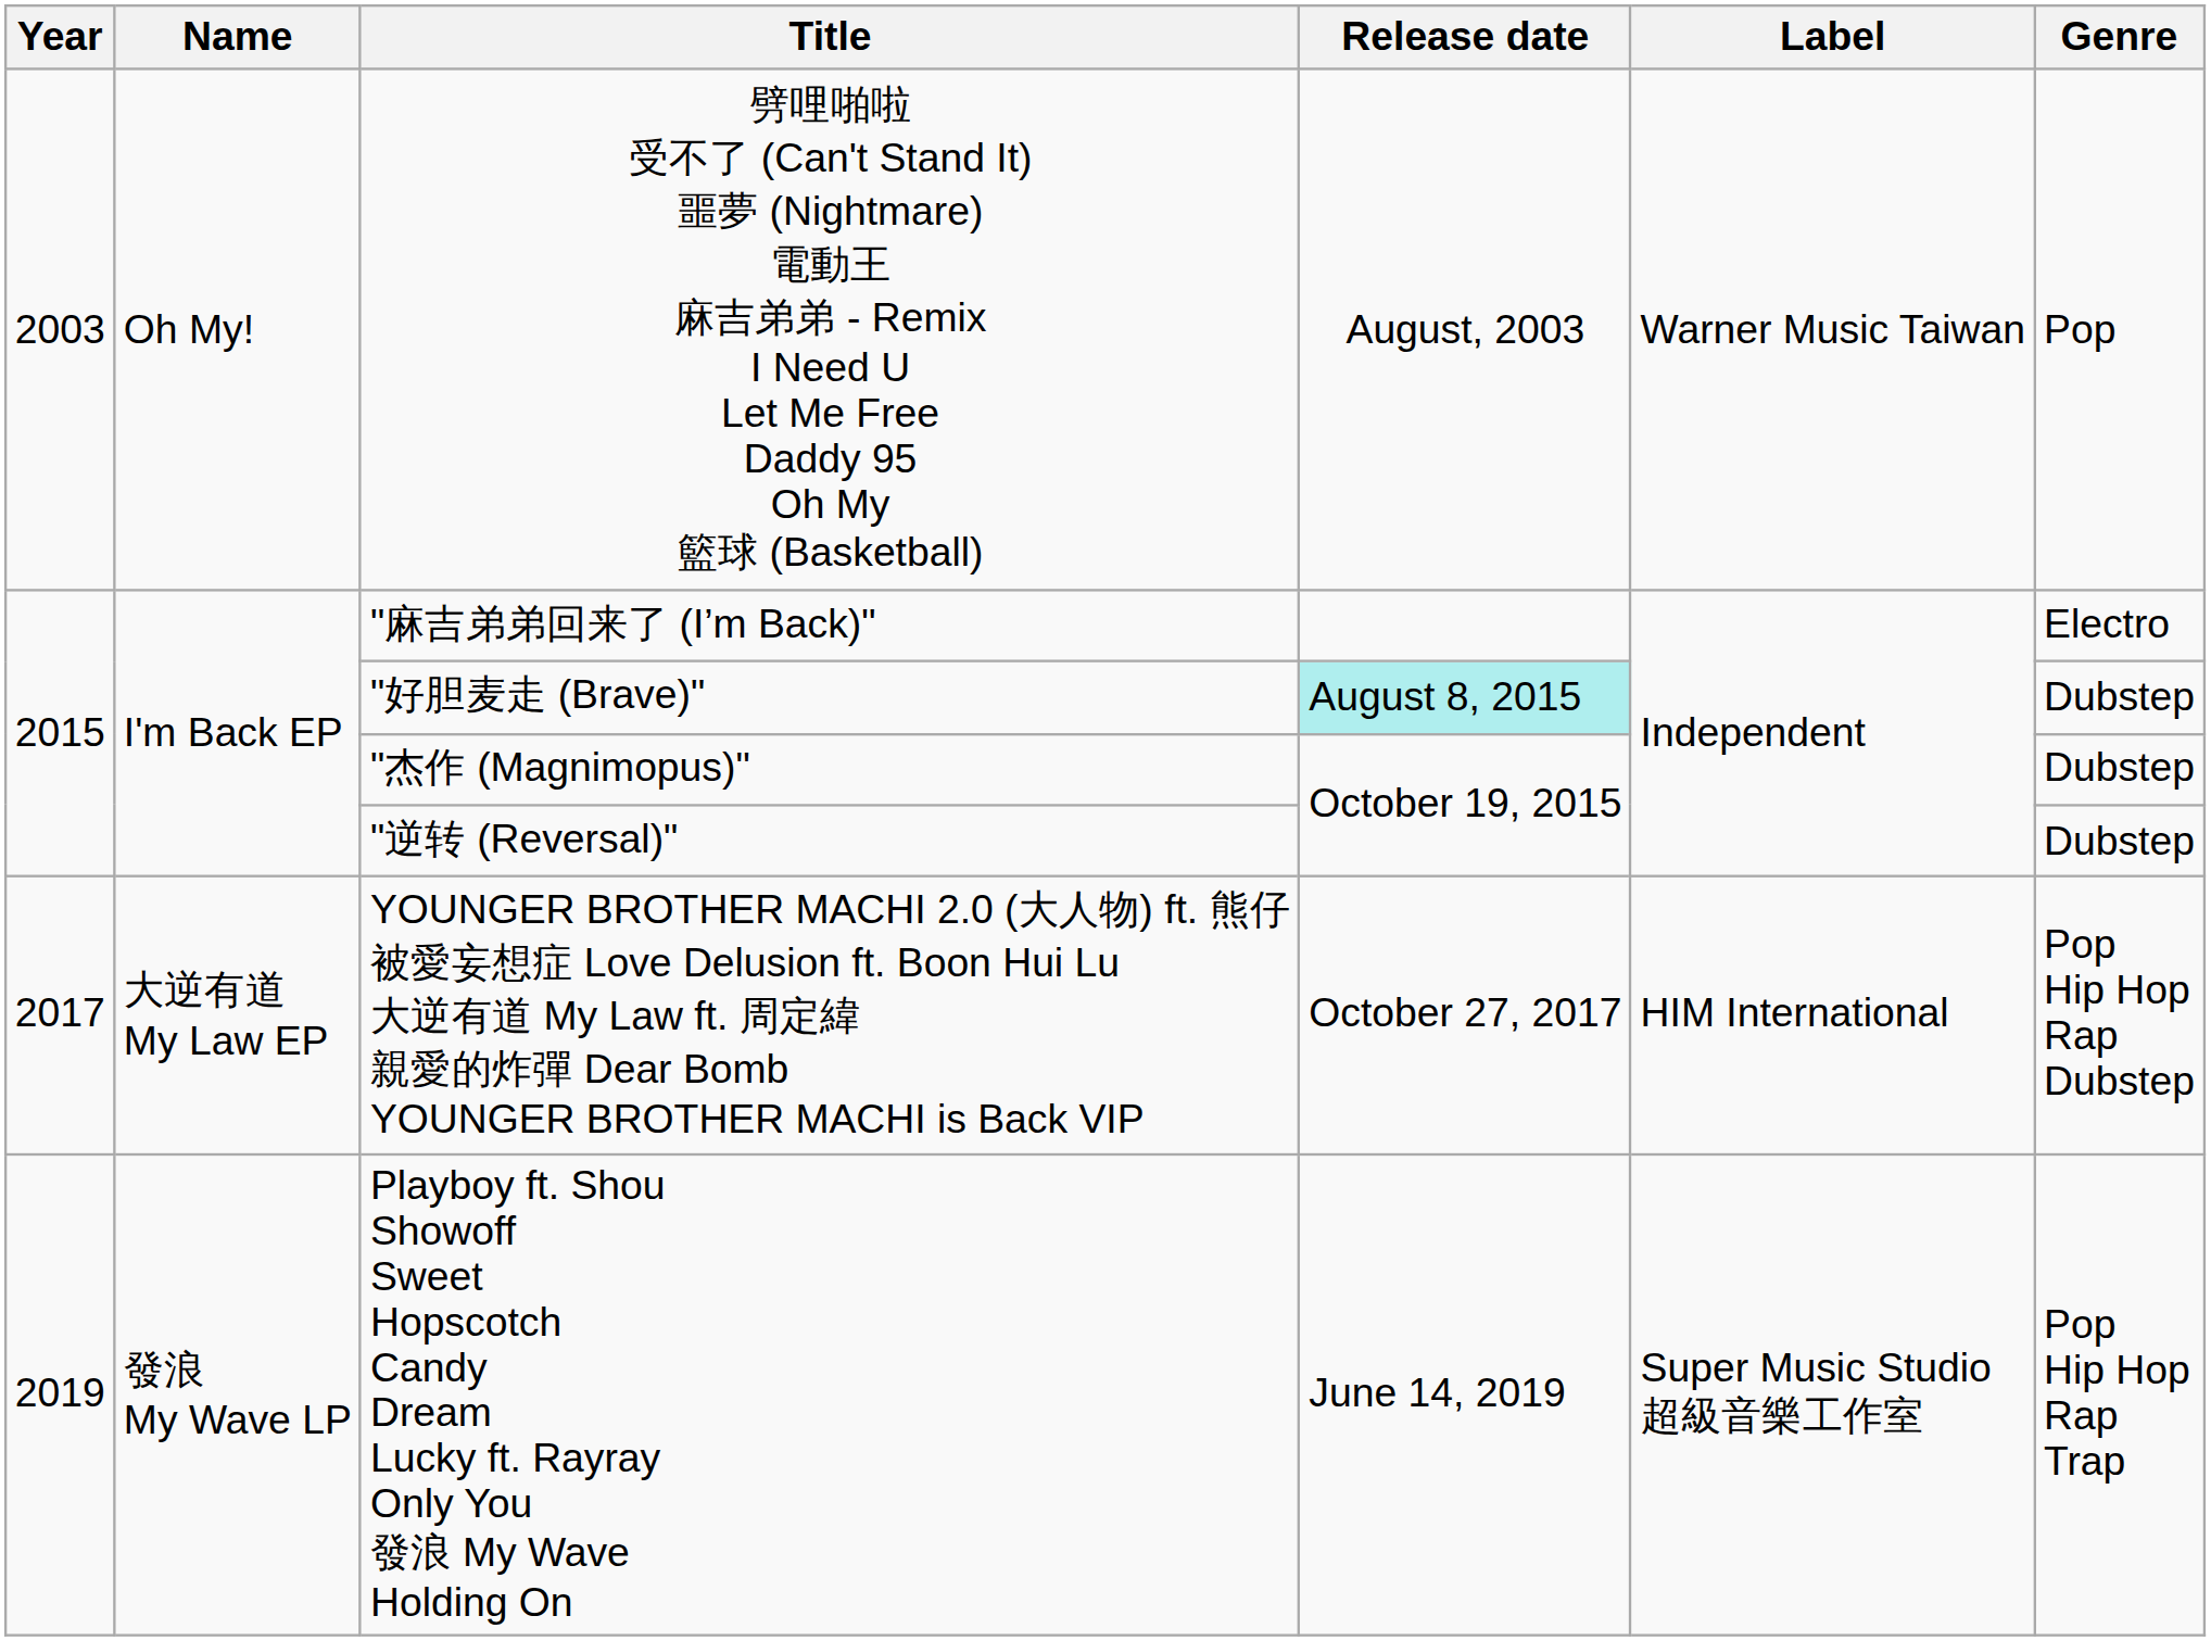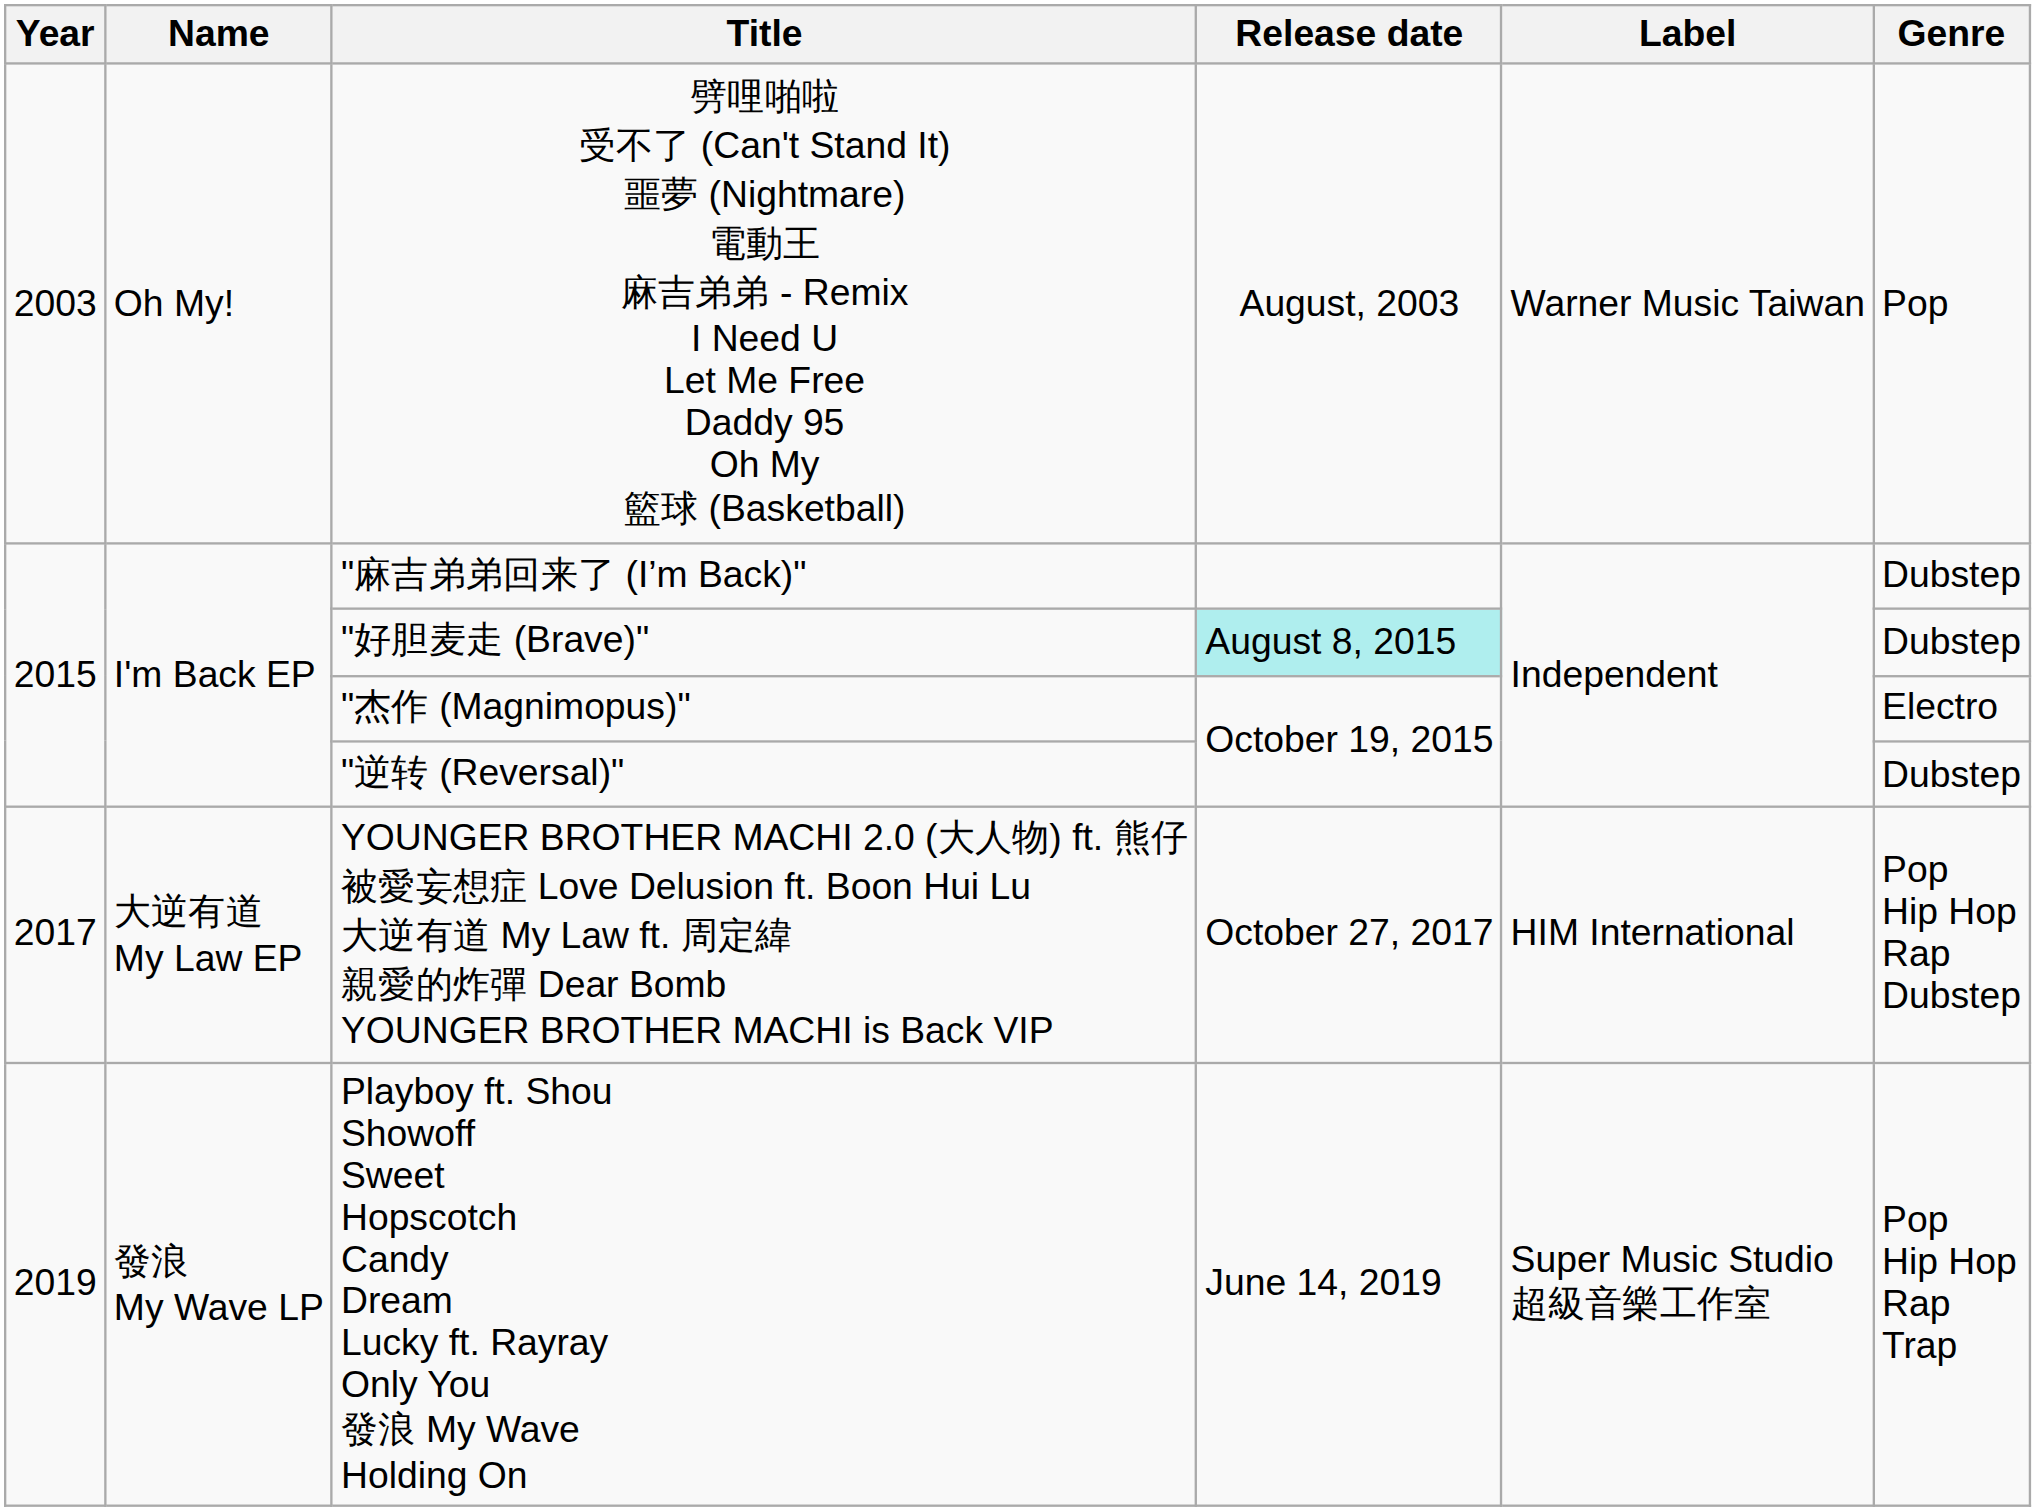 <table class="wikitable">
 <tr>
 <th style="text-align:center; width:35px;">Year</th>
 <th>Name</th>
 <th>Title</th>
 <th>Release date</th>
 <th>Label</th>
 <th>Genre</th>
 </tr>
 <tr>
 <td>2003</td>
 <td>Oh My!</td>
 <td style="text-align:center;">劈哩啪啦<br>受不了 (Can't Stand It)<br>噩夢 (Nightmare)<br>電動王<br>麻吉弟弟 - Remix<br>I Need U<br>Let Me Free<br>Daddy 95<br>Oh My<br>籃球 (Basketball)</td>
 <td style="text-align:center;">August, 2003</td>
 <td style="text-align:center;">Warner Music Taiwan</td>
 <td>Pop</td>
 </tr>
 <tr>
 <td rowspan="4">2015</td>
 <td rowspan="4">I'm Back EP</td>
 <td>"麻吉弟弟回来了 (I’m Back)"</td>
 <td></td>
 <td rowspan="4">Independent</td>
-<td>Electro</td>
+<td>Dubstep</td>
 </tr>
 <tr>
 <td>"好胆麦走 (Brave)"</td>
 <td style="background: paleturquoise;">August 8, 2015</td>
 <td>Dubstep</td>
 </tr>
 <tr>
 <td>"杰作 (Magnimopus)"</td>
 <td rowspan="2">October 19, 2015</td>
-<td>Dubstep</td>
+<td>Electro</td>
 </tr>
 <tr>
 <td>"逆转 (Reversal)"</td>
 <td>Dubstep</td>
 </tr>
 <tr>
 <td>2017</td>
 <td>大逆有道<br>My Law EP</td>
 <td>YOUNGER BROTHER MACHI 2.0 (大人物) ft. 熊仔<br>被愛妄想症 Love Delusion ft. Boon Hui Lu<br>大逆有道 My Law ft. 周定緯<br>親愛的炸彈 Dear Bomb<br>YOUNGER BROTHER MACHI is Back VIP</td>
 <td>October 27, 2017</td>
 <td>HIM International</td>
 <td>Pop<br>Hip Hop<br>Rap<br>Dubstep</td>
 </tr>
 <tr>
 <td>2019</td>
 <td>發浪<br>My Wave LP</td>
 <td>Playboy ft. Shou<br>Showoff<br>Sweet<br>Hopscotch<br>Candy<br>Dream<br>Lucky ft. Rayray<br>Only You<br>發浪 My Wave<br>Holding On</td>
 <td>June 14, 2019</td>
 <td>Super Music Studio<br>超級音樂工作室</td>
 <td>Pop<br>Hip Hop<br>Rap<br>Trap</td>
 </tr>
 </table>
